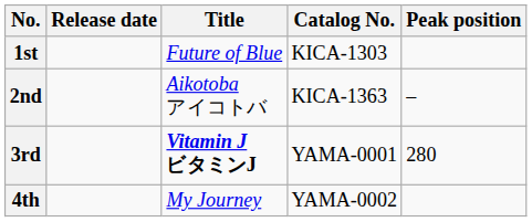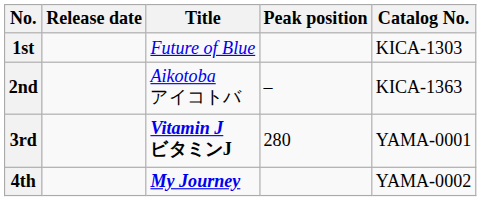 <table class="wikitable">
 <tr>
 <th>No.</th>
 <th>Release date</th>
 <th>Title</th>
+<th>Peak position</th>
 <th>Catalog No.</th>
-<th>Peak position</th>
 </tr>
 <tr>
 <th>1st</th>
 <td></td>
 <td><em><a href='#'>Future of Blue</a></em></td>
+<td></td>
 <td>KICA-1303</td>
-<td></td>
 </tr>
 <tr>
 <th>2nd</th>
 <td></td>
 <td><em><a href='#'>Aikotoba</a></em><br>アイコトバ</td>
+<td>–</td>
 <td>KICA-1363</td>
-<td>–</td>
 </tr>
 <tr>
 <th>3rd</th>
 <td></td>
 <td><strong><em><a href='#'>Vitamin J</a></em><br>ビタミンJ</strong></td>
+<td>280</td>
 <td>YAMA-0001</td>
-<td>280</td>
 </tr>
 <tr>
 <th>4th</th>
 <td></td>
-<td><em><a href='#'>My Journey</a></em></td>
+<td><strong><em><a href='#'>My Journey</a></em></strong></td>
+<td></td>
 <td>YAMA-0002</td>
-<td></td>
 </tr>
 </table>
